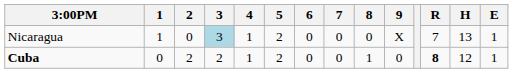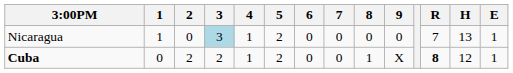 <table border=1 cellspacing=0 width=600 style="margin-left:3em;" class="wikitable">
 <tr style="text-align:center; background-color:#e6e6e6;">
 <th align=left width=28%>3:00PM</th>
 <th width=6%>1</th>
 <th width=6%>2</th>
 <th width=6%>3</th>
 <th width=6%>4</th>
 <th width=6%>5</th>
 <th width=6%>6</th>
 <th width=6%>7</th>
 <th width=6%>8</th>
 <th width=6%>9</th>
 <th rowspan="3" width=0.5%></th>
 <th width=6%>R</th>
 <th width=6%>H</th>
 <th width=6%>E</th>
 </tr>
 <tr style="text-align:center;">
 <td align=left> Nicaragua</td>
 <td>1</td>
 <td>0</td>
 <td style="background: lightblue;">3</td>
 <td>1</td>
 <td>2</td>
 <td>0</td>
 <td>0</td>
 <td>0</td>
-<td>X</td>
+<td>0</td>
 <td>7</td>
 <td>13</td>
 <td>1</td>
 </tr>
 <tr style="text-align:center;">
 <td align=left> <strong>Cuba</strong></td>
 <td>0</td>
 <td>2</td>
 <td>2</td>
 <td>1</td>
 <td>2</td>
 <td>0</td>
 <td>0</td>
 <td>1</td>
-<td>0</td>
+<td>X</td>
 <td><strong>8</strong></td>
 <td>12</td>
 <td>1</td>
 </tr>
 </table>
